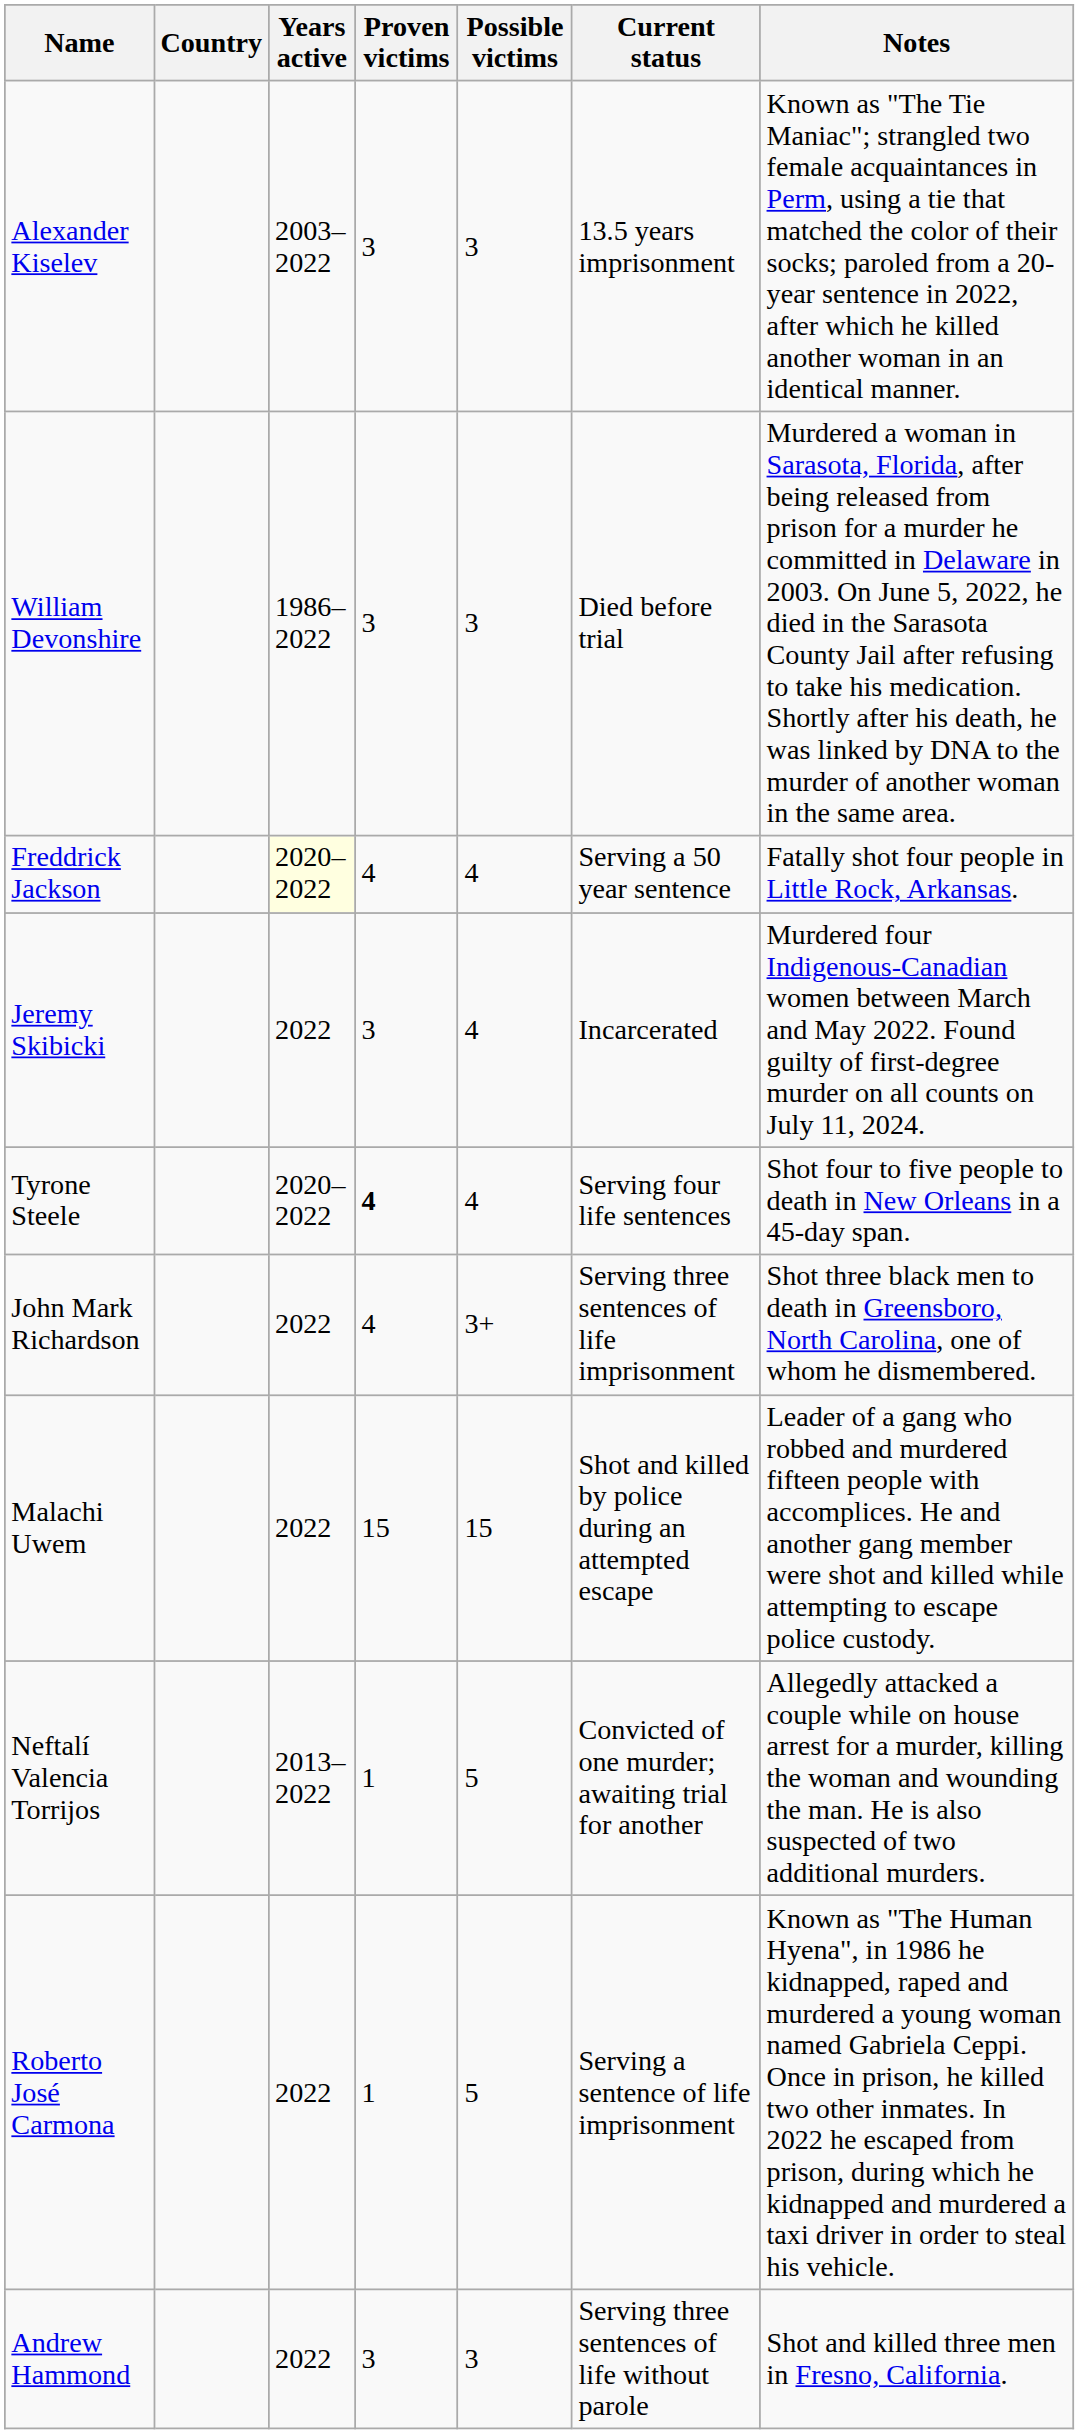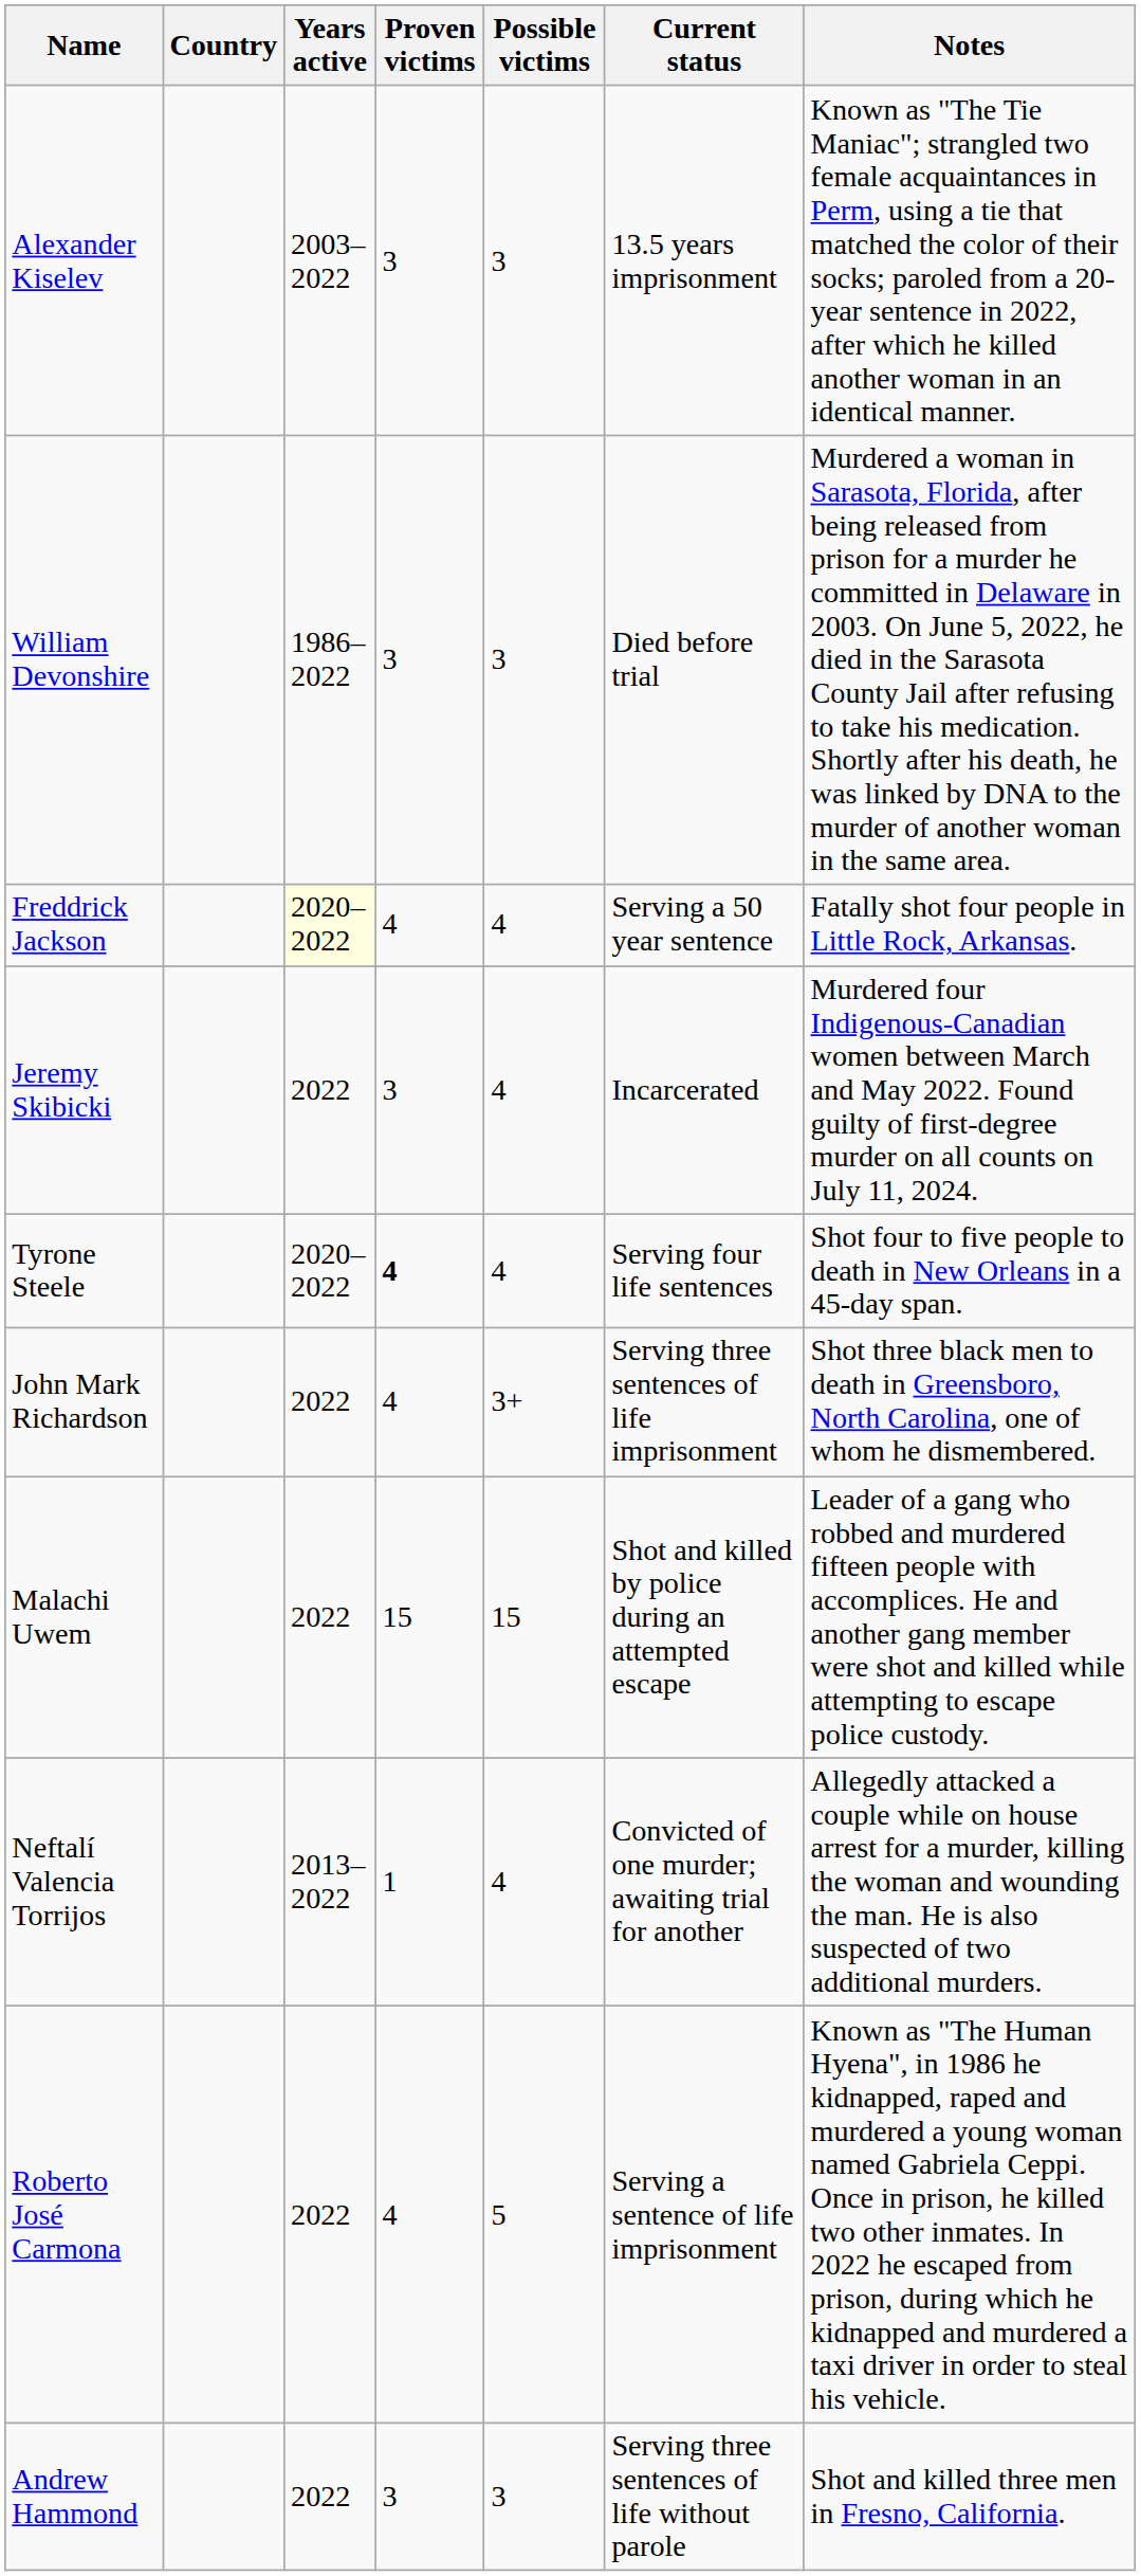 <table class="wikitable sortable">
 <tr>
 <th>Name</th>
 <th>Country</th>
 <th>Years active</th>
 <th>Proven victims</th>
 <th>Possible victims</th>
 <th>Current status</th>
 <th class="unsortable">Notes</th>
 </tr>
 <tr>
 <td><a href='#'>Alexander Kiselev</a></td>
 <td></td>
 <td>2003–2022</td>
 <td>3</td>
 <td>3</td>
 <td>13.5 years imprisonment</td>
 <td>Known as "The Tie Maniac"; strangled two female acquaintances in <a href='#'>Perm</a>, using a tie that matched the color of their socks; paroled from a 20-year sentence in 2022, after which he killed another woman in an identical manner.</td>
 </tr>
 <tr>
 <td><a href='#'>William Devonshire</a></td>
 <td></td>
 <td>1986–2022</td>
 <td>3</td>
 <td>3</td>
 <td>Died before trial</td>
 <td>Murdered a woman in <a href='#'>Sarasota, Florida</a>, after being released from prison for a murder he committed in <a href='#'>Delaware</a> in 2003. On June 5, 2022, he died in the Sarasota County Jail after refusing to take his medication. Shortly after his death, he was linked by DNA to the murder of another woman in the same area.</td>
 </tr>
 <tr>
 <td><a href='#'>Freddrick Jackson</a></td>
 <td></td>
 <td style="background: lightyellow;">2020–2022</td>
 <td>4</td>
 <td>4</td>
 <td>Serving a 50 year sentence</td>
 <td>Fatally shot four people in <a href='#'>Little Rock, Arkansas</a>.</td>
 </tr>
 <tr>
 <td><a href='#'>Jeremy Skibicki</a></td>
 <td></td>
 <td>2022</td>
 <td>3</td>
 <td>4</td>
 <td>Incarcerated</td>
 <td>Murdered four <a href='#'>Indigenous-Canadian</a> women between March and May 2022. Found guilty of first-degree murder on all counts on July 11, 2024.</td>
 </tr>
 <tr>
 <td>Tyrone Steele</td>
 <td></td>
 <td>2020–2022</td>
 <td><strong>4</strong></td>
 <td>4</td>
 <td>Serving four life sentences</td>
 <td>Shot four to five people to death in <a href='#'>New Orleans</a> in a 45-day span.</td>
 </tr>
 <tr>
 <td>John Mark Richardson</td>
 <td></td>
 <td>2022</td>
 <td>4</td>
 <td>3+</td>
 <td>Serving three sentences of life imprisonment</td>
 <td>Shot three black men to death in <a href='#'>Greensboro, North Carolina</a>, one of whom he dismembered.</td>
 </tr>
 <tr>
 <td>Malachi Uwem</td>
 <td></td>
 <td>2022</td>
 <td>15</td>
 <td>15</td>
 <td>Shot and killed by police during an attempted escape</td>
 <td>Leader of a gang who robbed and murdered fifteen people with accomplices. He and another gang member were shot and killed while attempting to escape police custody.</td>
 </tr>
 <tr>
 <td>Neftalí Valencia Torrijos</td>
 <td></td>
 <td>2013–2022</td>
 <td>1</td>
-<td>5</td>
+<td>4</td>
 <td>Convicted of one murder; awaiting trial for another</td>
 <td>Allegedly attacked a couple while on house arrest for a murder, killing the woman and wounding the man. He is also suspected of two additional murders.</td>
 </tr>
 <tr>
 <td><a href='#'>Roberto José Carmona</a></td>
 <td></td>
 <td>2022</td>
-<td>1</td>
+<td>4</td>
 <td>5</td>
 <td>Serving a sentence of life imprisonment</td>
 <td>Known as "The Human Hyena", in 1986 he kidnapped, raped and murdered a young woman named Gabriela Ceppi. Once in prison, he killed two other inmates. In 2022 he escaped from prison, during which he kidnapped and murdered a taxi driver in order to steal his vehicle.</td>
 </tr>
 <tr>
 <td><a href='#'>Andrew Hammond</a></td>
 <td></td>
 <td>2022</td>
 <td>3</td>
 <td>3</td>
 <td>Serving three sentences of life without parole</td>
 <td>Shot and killed three men in <a href='#'>Fresno, California</a>.</td>
 </tr>
 </table>
